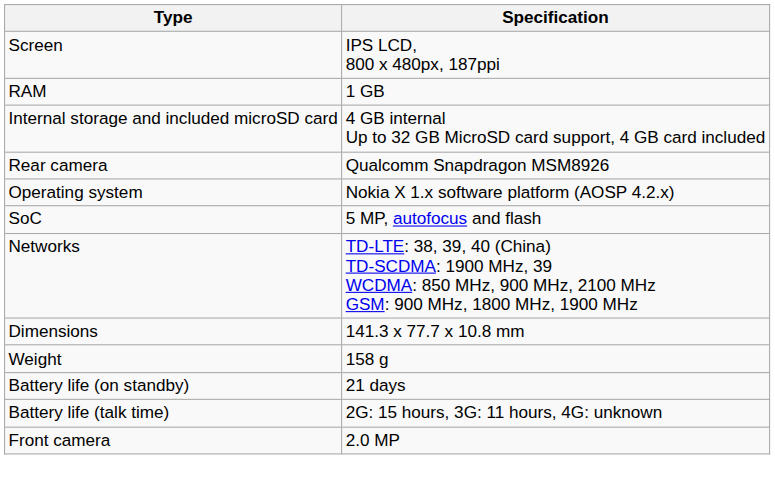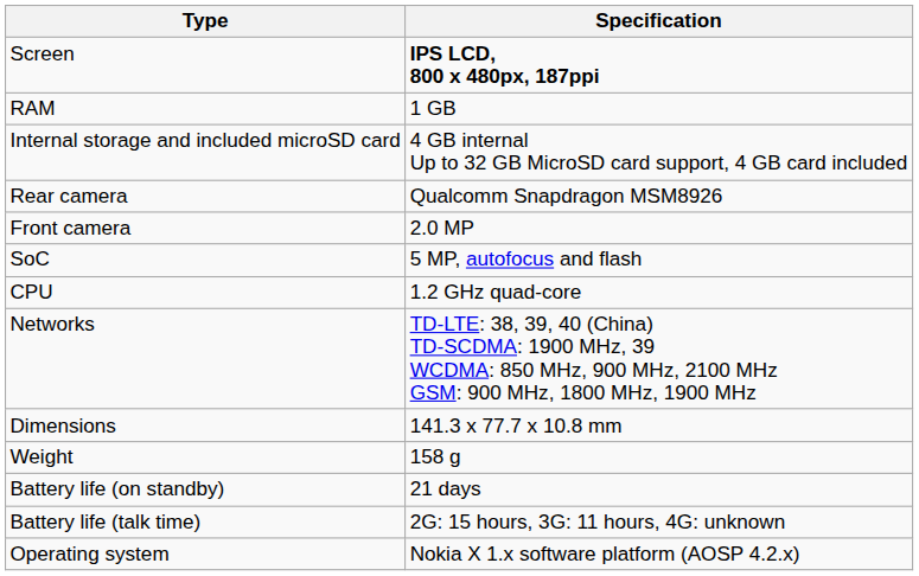 <table class="wikitable">
 <tr>
 <th>Type</th>
 <th>Specification</th>
 </tr>
 <tr style="vertical-align:top;">
 <td>Screen</td>
-<td> IPS LCD, <br> 800 x 480px, 187ppi</td>
+<td><strong> IPS LCD, <br> 800 x 480px, 187ppi</strong></td>
 </tr>
 <tr style="vertical-align:top;">
 <td>RAM</td>
 <td>1 GB</td>
 </tr>
 <tr style="vertical-align:top;">
 <td>Internal storage and included microSD card</td>
 <td>4 GB internal<br>Up to 32 GB MicroSD card support, 4 GB card included</td>
 </tr>
 <tr style="vertical-align:top;">
 <td>Rear camera</td>
 <td>Qualcomm Snapdragon MSM8926</td>
 </tr>
 <tr style="vertical-align:top;">
-<td>Operating system</td>
-<td>Nokia X 1.x software platform (AOSP 4.2.x)</td>
+<td>Front camera</td>
+<td>2.0 MP</td>
 </tr>
 <tr style="vertical-align:top;">
 <td>SoC</td>
 <td>5 MP, <a href='#'>autofocus</a> and flash</td>
+</tr>
+<tr style="vertical-align:top;">
+<td>CPU</td>
+<td>1.2 GHz quad-core</td>
 </tr>
 <tr style="vertical-align:top;">
 <td>Networks</td>
 <td><a href='#'>TD-LTE</a>: 38, 39, 40 (China)<br><a href='#'>TD-SCDMA</a>: 1900 MHz, 39<br><a href='#'>WCDMA</a>: 850 MHz, 900 MHz, 2100 MHz<br><a href='#'>GSM</a>: 900 MHz, 1800 MHz, 1900 MHz</td>
 </tr>
 <tr style="vertical-align:top;">
 <td>Dimensions</td>
 <td>141.3 x 77.7 x 10.8 mm</td>
 </tr>
 <tr style="vertical-align:top;">
 <td>Weight</td>
 <td>158 g</td>
 </tr>
 <tr style="vertical-align:top;">
 <td>Battery life (on standby)</td>
 <td>21 days</td>
 </tr>
 <tr style="vertical-align:top;">
 <td>Battery life (talk time)</td>
 <td>2G: 15 hours, 3G: 11 hours, 4G: unknown</td>
 </tr>
 <tr style="vertical-align:top;">
-<td>Front camera</td>
-<td>2.0 MP</td>
+<td>Operating system</td>
+<td>Nokia X 1.x software platform (AOSP 4.2.x)</td>
 </tr>
 </table>
